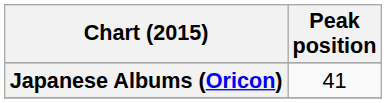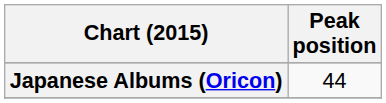 <table class="wikitable plainrowheaders sortable">
 <tr>
 <th>Chart (2015)</th>
 <th>Peak<br>position</th>
 </tr>
 <tr>
 </tr>
 <tr>
 </tr>
 <tr>
 </tr>
 <tr>
 </tr>
 <tr>
 </tr>
 <tr>
 </tr>
 <tr>
 </tr>
 <tr>
 </tr>
 <tr>
 </tr>
 <tr>
 </tr>
 <tr>
 </tr>
 <tr>
 </tr>
 <tr>
 </tr>
 <tr>
 <th scope="row">Japanese Albums (<a href='#'>Oricon</a>)</th>
-<td style="text-align:center;">41</td>
+<td style="text-align:center;">44</td>
 </tr>
 <tr>
 </tr>
 <tr>
 </tr>
 <tr>
 </tr>
 <tr>
 </tr>
 <tr>
 </tr>
 <tr>
 </tr>
 <tr>
 </tr>
 <tr>
 </tr>
 <tr>
 </tr>
 </table>
